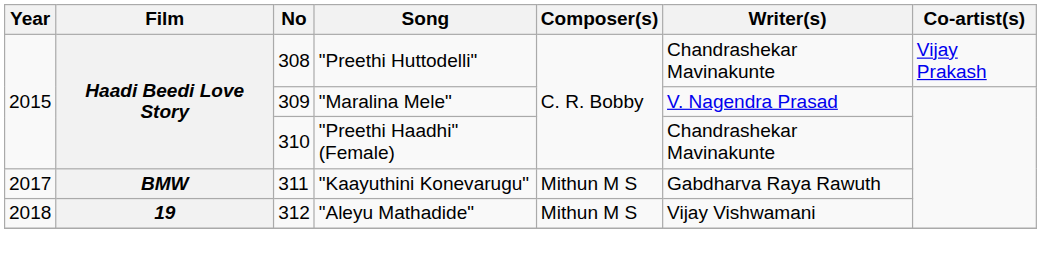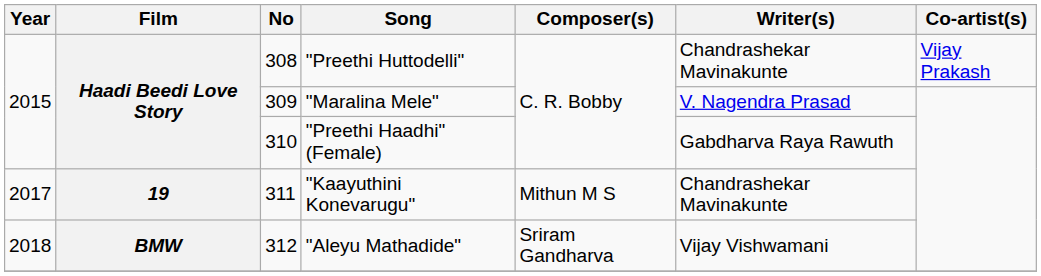 <table class="wikitable">
 <tr>
 <th>Year</th>
 <th>Film</th>
 <th>No</th>
 <th>Song</th>
 <th>Composer(s)</th>
 <th>Writer(s)</th>
 <th>Co-artist(s)</th>
 </tr>
 <tr>
 <td rowspan="3">2015</td>
 <th rowspan="3"><em>Haadi Beedi Love Story</em></th>
 <td>308</td>
 <td>"Preethi Huttodelli"</td>
 <td rowspan="3">C. R. Bobby</td>
 <td>Chandrashekar Mavinakunte</td>
 <td><a href='#'>Vijay Prakash</a></td>
 </tr>
 <tr>
 <td>309</td>
 <td>"Maralina Mele"</td>
 <td><a href='#'>V. Nagendra Prasad</a></td>
 <td rowspan="4"></td>
 </tr>
 <tr>
 <td>310</td>
 <td>"Preethi Haadhi"(Female)</td>
+<td>Gabdharva Raya Rawuth</td>
+</tr>
+<tr>
+<td>2017</td>
+<th><em>19</em></th>
+<td>311</td>
+<td>"Kaayuthini Konevarugu"</td>
+<td>Mithun M S</td>
 <td>Chandrashekar Mavinakunte</td>
 </tr>
 <tr>
-<td>2017</td>
+<td>2018</td>
 <th><em>BMW</em></th>
-<td>311</td>
-<td>"Kaayuthini Konevarugu"</td>
-<td>Mithun M S</td>
-<td>Gabdharva Raya Rawuth</td>
-</tr>
-<tr>
-<td>2018</td>
-<th><em>19</em></th>
 <td>312</td>
 <td>"Aleyu Mathadide"</td>
-<td>Mithun M S</td>
+<td>Sriram Gandharva</td>
 <td>Vijay Vishwamani</td>
 </tr>
 <tr>
 </tr>
 </table>
